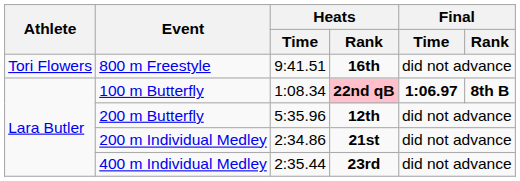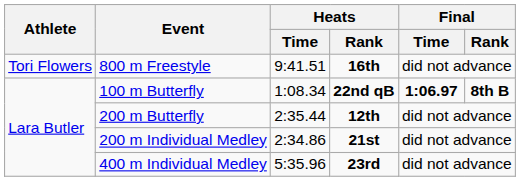 <table class=wikitable style="font-size:90%">
 <tr>
 <th rowspan="2">Athlete</th>
 <th rowspan="2">Event</th>
 <th colspan="2">Heats</th>
 <th colspan="2">Final</th>
 </tr>
 <tr>
 <th>Time</th>
 <th>Rank</th>
 <th>Time</th>
 <th>Rank</th>
 </tr>
 <tr>
 <td><a href='#'>Tori Flowers</a></td>
 <td><a href='#'>800 m Freestyle</a></td>
 <td align=center>9:41.51</td>
 <td align=center><strong>16th</strong></td>
 <td align=center colspan=2>did not advance</td>
 </tr>
 <tr>
 <td rowspan="4"><a href='#'>Lara Butler</a></td>
 <td><a href='#'>100 m Butterfly</a></td>
 <td align=center>1:08.34</td>
-<td align=center style="background: pink;"><strong>22nd qB</strong></td>
+<td align=center><strong>22nd qB</strong></td>
 <td align=center><strong>1:06.97</strong></td>
 <td align=center><strong>8th B</strong></td>
 </tr>
 <tr>
 <td><a href='#'>200 m Butterfly</a></td>
-<td align=center>5:35.96</td>
+<td align=center>2:35.44</td>
 <td align=center><strong>12th</strong></td>
 <td align=center colspan=2>did not advance</td>
 </tr>
 <tr>
 <td><a href='#'>200 m Individual Medley</a></td>
 <td align=center>2:34.86</td>
 <td align=center><strong>21st</strong></td>
 <td align=center colspan=2>did not advance</td>
 </tr>
 <tr>
 <td><a href='#'>400 m Individual Medley</a></td>
-<td align=center>2:35.44</td>
+<td align=center>5:35.96</td>
 <td align=center><strong>23rd</strong></td>
 <td align=center colspan=2>did not advance</td>
 </tr>
 </table>
